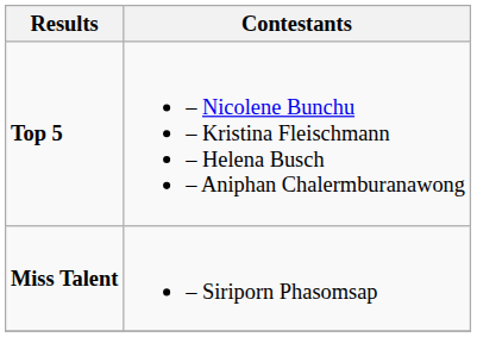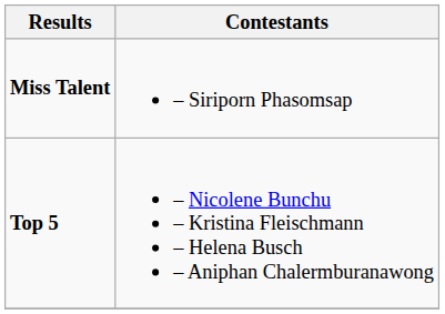 <table class="wikitable" style="font-size: 95%;">
 <tr>
 <th>Results</th>
 <th>Contestants</th>
 </tr>
 <tr>
+<td><strong>Miss Talent</strong></td>
+<td><br><ul><li><strong></strong> – Siriporn Phasomsap</li></ul></td>
+</tr>
+<tr>
 <td><strong>Top 5</strong></td>
 <td><br><ul><li><strong></strong> – <a href='#'>Nicolene Bunchu</a></li><li><strong></strong> – Kristina Fleischmann</li><li><strong></strong> – Helena Busch</li><li><strong></strong> – Aniphan Chalermburanawong</li></ul></td>
 </tr>
 <tr>
-<td><strong>Miss Talent</strong></td>
-<td><br><ul><li><strong></strong> – Siriporn Phasomsap</li></ul></td>
-</tr>
-<tr>
 </tr>
 </table>
